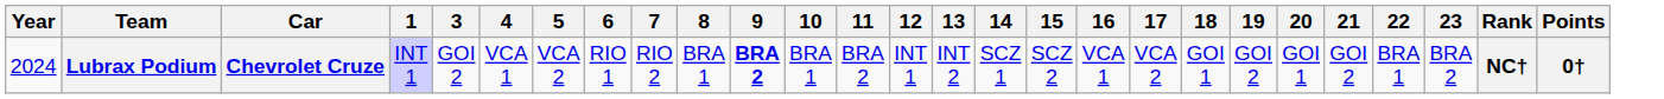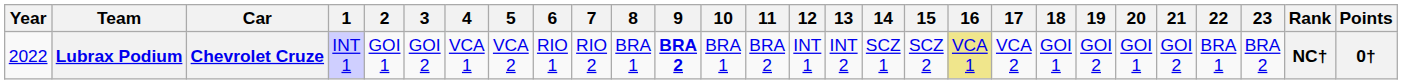 <table class="wikitable" style="text-align:center; font-size:85%">
 <tr>
 <th>Year</th>
 <th>Team</th>
 <th>Car</th>
 <th>1</th>
+<th>2</th>
 <th>3</th>
 <th>4</th>
 <th>5</th>
 <th>6</th>
 <th>7</th>
 <th>8</th>
 <th>9</th>
 <th>10</th>
 <th>11</th>
 <th>12</th>
 <th>13</th>
 <th>14</th>
 <th>15</th>
 <th>16</th>
 <th>17</th>
 <th>18</th>
 <th>19</th>
 <th>20</th>
 <th>21</th>
 <th>22</th>
 <th>23</th>
 <th>Rank</th>
 <th>Points</th>
 </tr>
 <tr>
-<td><a href='#'>2024</a></td>
+<td><a href='#'>2022</a></td>
 <th><a href='#'>Lubrax Podium</a></th>
 <th><a href='#'>Chevrolet Cruze</a></th>
 <td style="background:#CFCFFF;"><a href='#'>INT<br>1</a><br></td>
+<td><a href='#'>GOI<br>1</a></td>
 <td><a href='#'>GOI<br>2</a></td>
 <td><a href='#'>VCA<br>1</a></td>
 <td><a href='#'>VCA<br>2</a></td>
 <td><a href='#'>RIO<br>1</a></td>
 <td><a href='#'>RIO<br>2</a></td>
 <td><a href='#'>BRA<br>1</a></td>
 <td><strong><a href='#'>BRA<br>2</a></strong></td>
 <td><a href='#'>BRA<br>1</a></td>
 <td><a href='#'>BRA<br>2</a></td>
 <td><a href='#'>INT<br>1</a></td>
 <td><a href='#'>INT<br>2</a></td>
 <td><a href='#'>SCZ<br>1</a></td>
 <td><a href='#'>SCZ<br>2</a></td>
-<td><a href='#'>VCA<br>1</a></td>
+<td style="background: khaki;"><a href='#'>VCA<br>1</a></td>
 <td><a href='#'>VCA<br>2</a></td>
 <td><a href='#'>GOI<br>1</a></td>
 <td><a href='#'>GOI<br>2</a></td>
 <td><a href='#'>GOI<br>1</a></td>
 <td><a href='#'>GOI<br>2</a></td>
 <td><a href='#'>BRA<br>1</a></td>
 <td><a href='#'>BRA<br>2</a></td>
 <th>NC†</th>
 <th>0†</th>
 </tr>
 </table>
